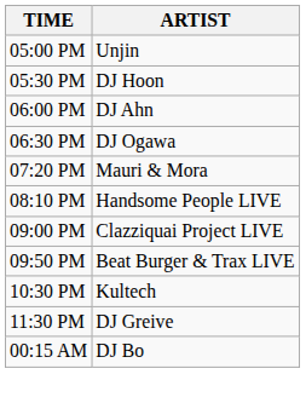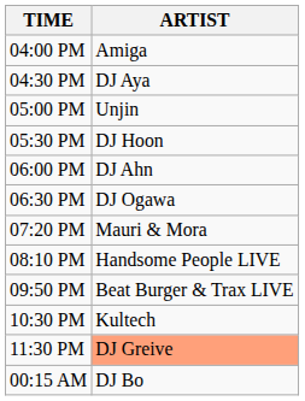 <table class="wikitable">
 <tr>
 <th>TIME</th>
 <th>ARTIST</th>
+</tr>
+<tr>
+<td>04:00 PM</td>
+<td>Amiga</td>
+</tr>
+<tr>
+<td>04:30 PM</td>
+<td>DJ Aya</td>
 </tr>
 <tr>
 <td>05:00 PM</td>
 <td>Unjin</td>
 </tr>
 <tr>
 <td>05:30 PM</td>
 <td>DJ Hoon</td>
 </tr>
 <tr>
 <td>06:00 PM</td>
 <td>DJ Ahn</td>
 </tr>
 <tr>
 <td>06:30 PM</td>
 <td>DJ Ogawa</td>
 </tr>
 <tr>
 <td>07:20 PM</td>
 <td>Mauri & Mora</td>
 </tr>
 <tr>
 <td>08:10 PM</td>
 <td>Handsome People LIVE</td>
 </tr>
 <tr>
-<td>09:00 PM</td>
-<td>Clazziquai Project LIVE</td>
-</tr>
-<tr>
 <td>09:50 PM</td>
 <td>Beat Burger & Trax LIVE</td>
 </tr>
 <tr>
 <td>10:30 PM</td>
 <td>Kultech</td>
 </tr>
 <tr>
 <td>11:30 PM</td>
-<td>DJ Greive</td>
+<td style="background: lightsalmon;">DJ Greive</td>
 </tr>
 <tr>
 <td>00:15 AM</td>
 <td>DJ Bo</td>
 </tr>
 </table>
